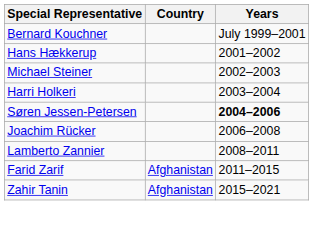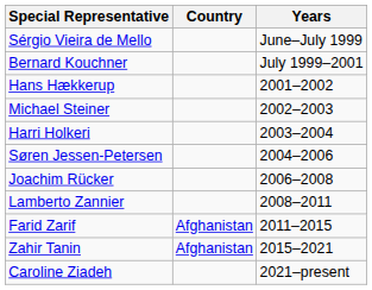 <table class="wikitable sortable">
 <tr>
 <th><strong>Special Representative</strong></th>
 <th><strong>Country</strong></th>
 <th><strong>Years</strong></th>
+</tr>
+<tr>
+<td><a href='#'>Sérgio Vieira de Mello</a></td>
+<td></td>
+<td>June–July 1999</td>
 </tr>
 <tr>
 <td><a href='#'>Bernard Kouchner</a></td>
 <td></td>
 <td>July 1999–2001</td>
 </tr>
 <tr>
 <td><a href='#'>Hans Hækkerup</a></td>
 <td></td>
 <td>2001–2002</td>
 </tr>
 <tr>
 <td><a href='#'>Michael Steiner</a></td>
 <td></td>
 <td>2002–2003</td>
 </tr>
 <tr>
 <td><a href='#'>Harri Holkeri</a></td>
 <td></td>
 <td>2003–2004</td>
 </tr>
 <tr>
 <td><a href='#'>Søren Jessen-Petersen</a></td>
 <td></td>
-<td><strong>2004–2006</strong></td>
+<td>2004–2006</td>
 </tr>
 <tr>
 <td><a href='#'>Joachim Rücker</a></td>
 <td></td>
 <td>2006–2008</td>
 </tr>
 <tr>
 <td><a href='#'>Lamberto Zannier</a></td>
 <td></td>
 <td>2008–2011</td>
 </tr>
 <tr>
 <td><a href='#'>Farid Zarif</a></td>
 <td> <a href='#'>Afghanistan</a></td>
 <td>2011–2015</td>
 </tr>
 <tr>
 <td><a href='#'>Zahir Tanin</a></td>
 <td> <a href='#'>Afghanistan</a></td>
 <td>2015–2021</td>
 </tr>
+<tr>
+<td><a href='#'>Caroline Ziadeh</a></td>
+<td></td>
+<td>2021–present</td>
+</tr>
 </table>
